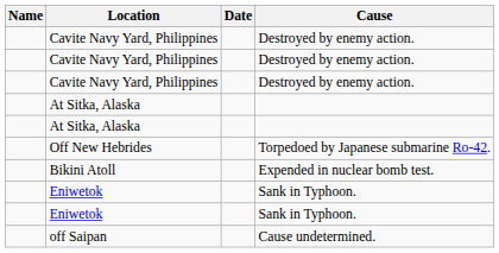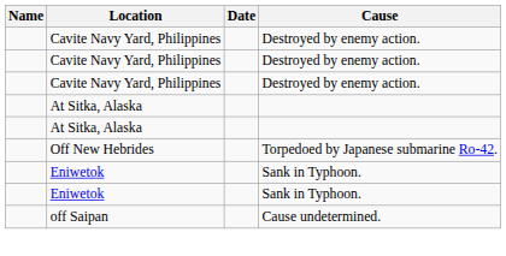 <table class="wikitable sortable">
 <tr>
 <th>Name</th>
 <th>Location</th>
 <th>Date</th>
 <th>Cause</th>
 </tr>
 <tr>
 <td></td>
 <td>Cavite Navy Yard, Philippines</td>
 <td></td>
 <td>Destroyed by enemy action.</td>
 </tr>
 <tr>
 <td></td>
 <td>Cavite Navy Yard, Philippines</td>
 <td></td>
 <td>Destroyed by enemy action.</td>
 </tr>
 <tr>
 <td></td>
 <td>Cavite Navy Yard, Philippines</td>
 <td></td>
 <td>Destroyed by enemy action.</td>
 </tr>
 <tr>
 <td></td>
 <td>At Sitka, Alaska</td>
 <td></td>
 <td></td>
 </tr>
 <tr>
 <td></td>
 <td>At Sitka, Alaska</td>
 <td></td>
 <td></td>
 </tr>
 <tr>
 <td></td>
 <td>Off New Hebrides</td>
 <td></td>
 <td>Torpedoed by Japanese submarine <a href='#'>Ro-42</a>.</td>
 </tr>
 <tr>
 <td></td>
-<td>Bikini Atoll</td>
-<td></td>
-<td>Expended in nuclear bomb test.</td>
-</tr>
-<tr>
-<td></td>
 <td><a href='#'>Eniwetok</a></td>
 <td></td>
 <td>Sank in Typhoon.</td>
 </tr>
 <tr>
 <td></td>
 <td><a href='#'>Eniwetok</a></td>
 <td></td>
 <td>Sank in Typhoon.</td>
 </tr>
 <tr>
 <td></td>
 <td>off Saipan</td>
 <td></td>
 <td>Cause undetermined.</td>
 </tr>
 </table>
